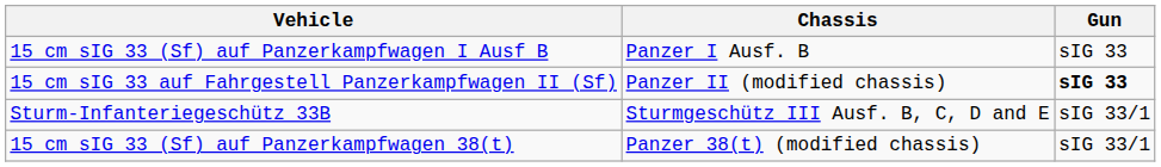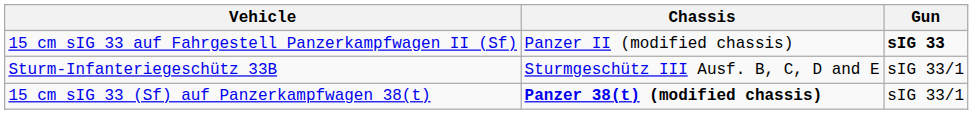 <table class="wikitable">
 <tr>
 <th>Vehicle</th>
 <th>Chassis</th>
 <th>Gun</th>
-</tr>
-<tr>
-<td><a href='#'>15 cm sIG 33 (Sf) auf Panzerkampfwagen I Ausf B</a></td>
-<td><a href='#'>Panzer I</a> Ausf. B</td>
-<td>sIG 33</td>
 </tr>
 <tr>
 <td><a href='#'>15 cm sIG 33 auf Fahrgestell Panzerkampfwagen II (Sf)</a></td>
 <td><a href='#'>Panzer II</a> (modified chassis)</td>
 <td><strong>sIG 33</strong></td>
 </tr>
 <tr>
 <td><a href='#'>Sturm-Infanteriegeschütz 33B</a></td>
 <td><a href='#'>Sturmgeschütz III</a> Ausf. B, C, D and E</td>
 <td>sIG 33/1</td>
 </tr>
 <tr>
 <td><a href='#'>15 cm sIG 33 (Sf) auf Panzerkampfwagen 38(t)</a></td>
-<td><a href='#'>Panzer 38(t)</a> (modified chassis)</td>
+<td><strong><a href='#'>Panzer 38(t)</a> (modified chassis)</strong></td>
 <td>sIG 33/1</td>
 </tr>
 </table>
